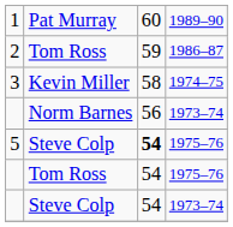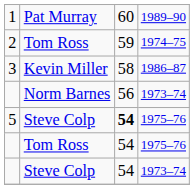 <table class="wikitable">
 <tr>
 </tr>
 <tr>
 <td>1</td>
 <td><a href='#'>Pat Murray</a></td>
 <td>60</td>
 <td style="font-size:80%;"><a href='#'>1989–90</a></td>
 </tr>
 <tr>
 <td>2</td>
 <td><a href='#'>Tom Ross</a></td>
 <td>59</td>
-<td style="font-size:80%;"><a href='#'>1986–87</a></td>
+<td style="font-size:80%;"><a href='#'>1974–75</a></td>
 </tr>
 <tr>
 <td>3</td>
 <td><a href='#'>Kevin Miller</a></td>
 <td>58</td>
-<td style="font-size:80%;"><a href='#'>1974–75</a></td>
+<td style="font-size:80%;"><a href='#'>1986–87</a></td>
 </tr>
 <tr>
 <td></td>
 <td><a href='#'>Norm Barnes</a></td>
 <td>56</td>
 <td style="font-size:80%;"><a href='#'>1973–74</a></td>
 </tr>
 <tr>
 <td>5</td>
 <td><a href='#'>Steve Colp</a></td>
 <td><strong>54</strong></td>
 <td style="font-size:80%;"><a href='#'>1975–76</a></td>
 </tr>
 <tr>
 <td></td>
 <td><a href='#'>Tom Ross</a></td>
 <td>54</td>
 <td style="font-size:80%;"><a href='#'>1975–76</a></td>
 </tr>
 <tr>
 <td></td>
 <td><a href='#'>Steve Colp</a></td>
 <td>54</td>
 <td style="font-size:80%;"><a href='#'>1973–74</a></td>
 </tr>
 <tr>
 </tr>
 </table>
